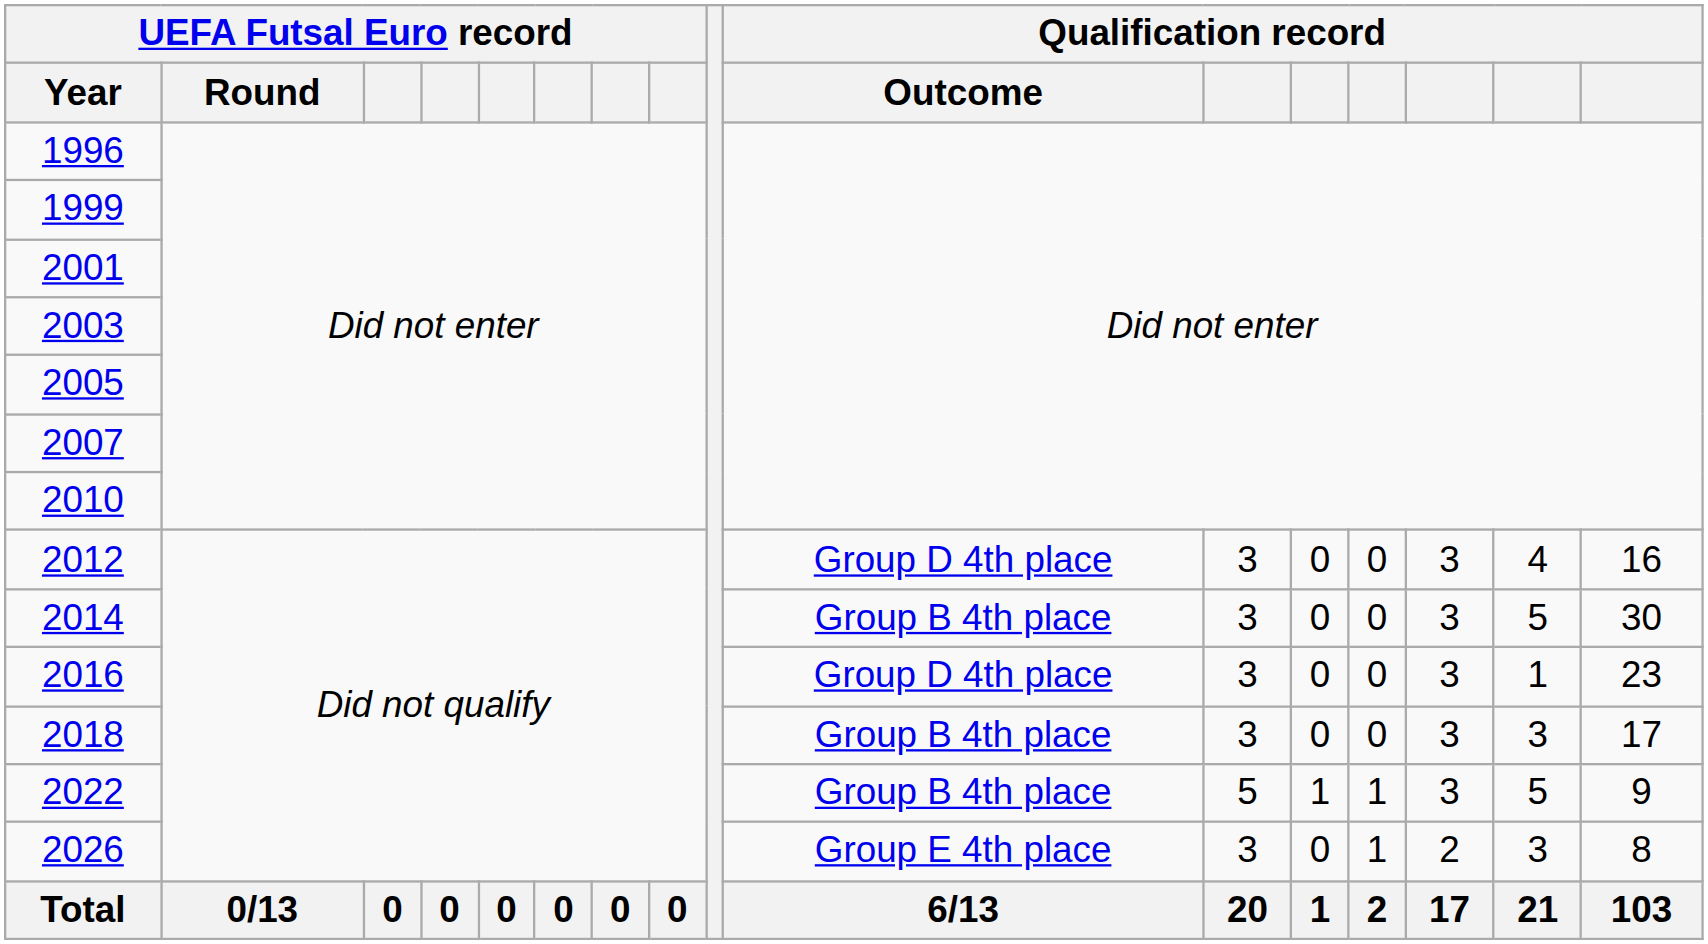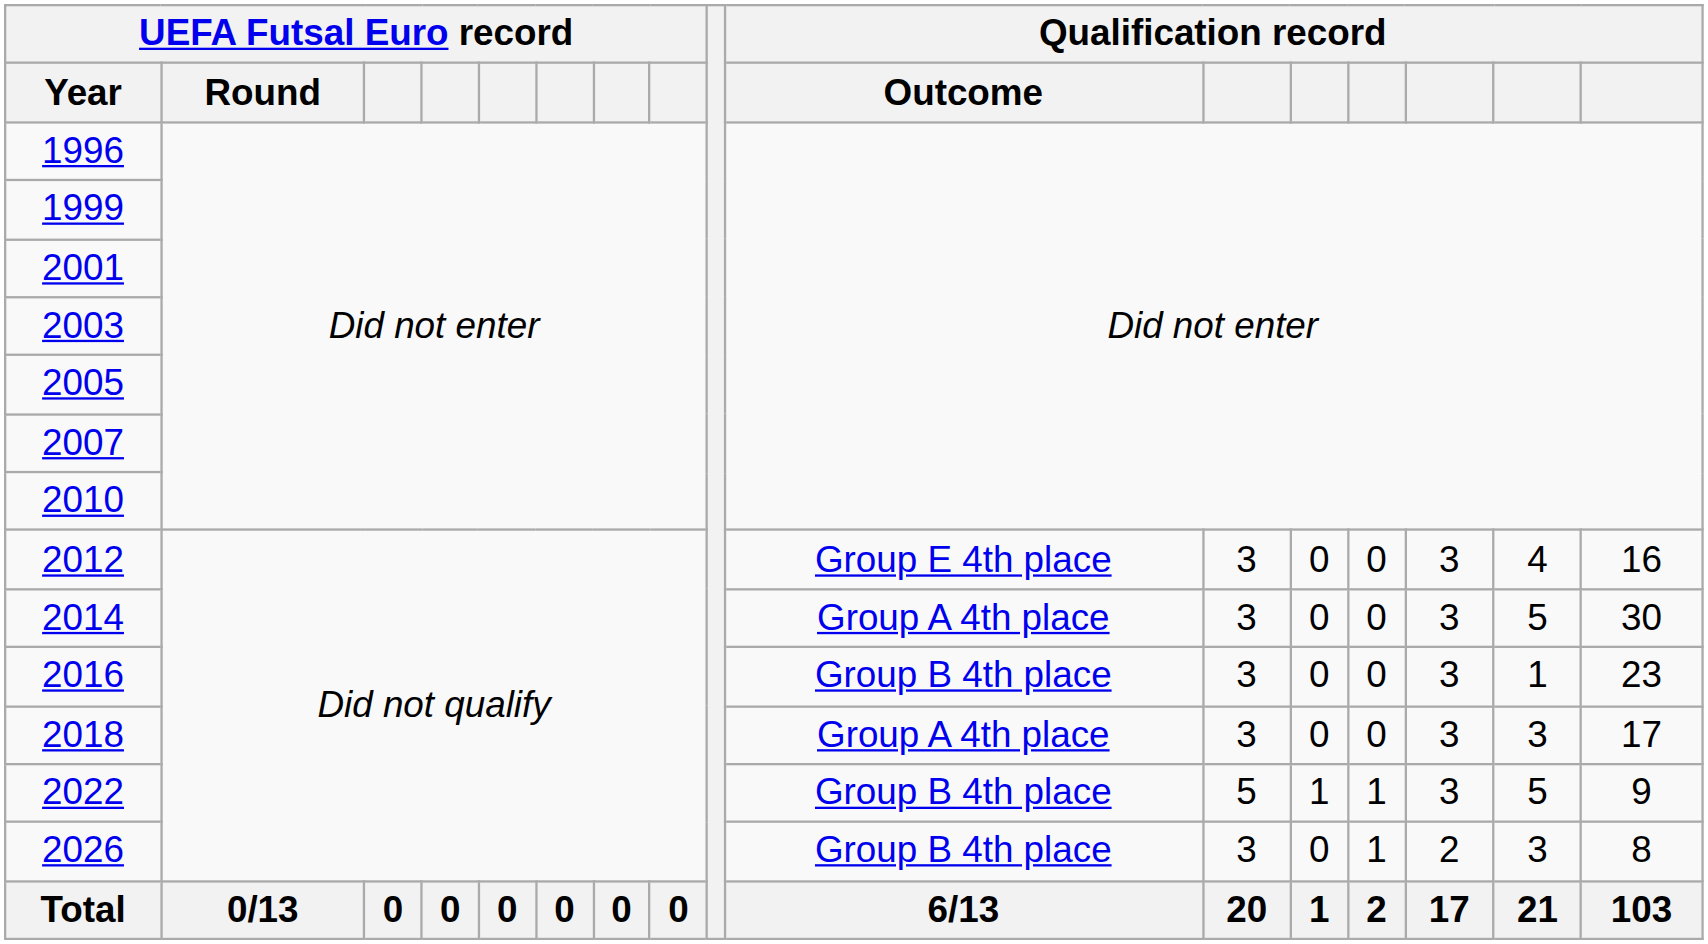 <table class="wikitable" style="text-align: center;">
 <tr>
 <th colspan=8><a href='#'>UEFA Futsal Euro</a> record</th>
 <th width=1% rowspan=17></th>
 <th colspan=7>Qualification record</th>
 </tr>
 <tr>
 <th>Year</th>
 <th>Round</th>
 <th></th>
 <th></th>
 <th></th>
 <th></th>
 <th></th>
 <th></th>
 <th>Outcome</th>
 <th></th>
 <th></th>
 <th></th>
 <th></th>
 <th></th>
 <th></th>
 </tr>
 <tr>
 <td> <a href='#'>1996</a></td>
 <td colspan=7 rowspan=7><em>Did not enter</em></td>
 <td colspan=7 rowspan=7><em>Did not enter</em></td>
 </tr>
 <tr>
 <td> <a href='#'>1999</a></td>
 </tr>
 <tr>
 <td> <a href='#'>2001</a></td>
 </tr>
 <tr>
 <td> <a href='#'>2003</a></td>
 </tr>
 <tr>
 <td> <a href='#'>2005</a></td>
 </tr>
 <tr>
 <td> <a href='#'>2007</a></td>
 </tr>
 <tr>
 <td> <a href='#'>2010</a></td>
 </tr>
 <tr>
 <td> <a href='#'>2012</a></td>
 <td colspan=7 rowspan=6><em>Did not qualify</em></td>
-<td><a href='#'>Group D 4th place</a></td>
+<td><a href='#'>Group E 4th place</a></td>
 <td>3</td>
 <td>0</td>
 <td>0</td>
 <td>3</td>
 <td>4</td>
 <td>16</td>
 </tr>
 <tr>
 <td> <a href='#'>2014</a></td>
-<td><a href='#'>Group B 4th place</a></td>
+<td><a href='#'>Group A 4th place</a></td>
 <td>3</td>
 <td>0</td>
 <td>0</td>
 <td>3</td>
 <td>5</td>
 <td>30</td>
 </tr>
 <tr>
 <td> <a href='#'>2016</a></td>
-<td><a href='#'>Group D 4th place</a></td>
+<td><a href='#'>Group B 4th place</a></td>
 <td>3</td>
 <td>0</td>
 <td>0</td>
 <td>3</td>
 <td>1</td>
 <td>23</td>
 </tr>
 <tr>
 <td> <a href='#'>2018</a></td>
-<td><a href='#'>Group B 4th place</a></td>
+<td><a href='#'>Group A 4th place</a></td>
 <td>3</td>
 <td>0</td>
 <td>0</td>
 <td>3</td>
 <td>3</td>
 <td>17</td>
 </tr>
 <tr>
 <td> <a href='#'>2022</a></td>
 <td><a href='#'>Group B 4th place</a></td>
 <td>5</td>
 <td>1</td>
 <td>1</td>
 <td>3</td>
 <td>5</td>
 <td>9</td>
 </tr>
 <tr>
 <td> <a href='#'>2026</a></td>
-<td><a href='#'>Group E 4th place</a></td>
+<td><a href='#'>Group B 4th place</a></td>
 <td>3</td>
 <td>0</td>
 <td>1</td>
 <td>2</td>
 <td>3</td>
 <td>8</td>
 </tr>
 <tr>
 <th><strong>Total</strong></th>
 <th>0/13</th>
 <th>0</th>
 <th>0</th>
 <th>0</th>
 <th>0</th>
 <th>0</th>
 <th>0</th>
 <th>6/13</th>
 <th>20</th>
 <th>1</th>
 <th>2</th>
 <th>17</th>
 <th>21</th>
 <th>103</th>
 </tr>
 </table>
